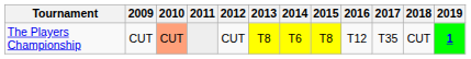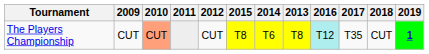 <table class="wikitable" style="font-size:95%;text-align:center;">
 <tr>
 <th>Tournament</th>
 <th>2009</th>
 <th>2010</th>
 <th>2011</th>
 <th>2012</th>
+<th>2015</th>
+<th>2014</th>
 <th>2013</th>
-<th>2014</th>
-<th>2015</th>
 <th>2016</th>
 <th>2017</th>
 <th>2018</th>
 <th>2019</th>
 </tr>
 <tr>
 <td align=left><a href='#'>The Players Championship</a></td>
 <td>CUT</td>
 <td style="background: lightsalmon;">CUT</td>
 <td style="background:#eeeeee;"></td>
 <td>CUT</td>
 <td style="background:yellow;">T8</td>
 <td style="background:yellow;">T6</td>
 <td style="background:yellow;">T8</td>
-<td>T12</td>
+<td style="background: paleturquoise;">T12</td>
 <td>T35</td>
 <td>CUT</td>
 <td style="background:lime;"><a href='#'><strong>1</strong></a></td>
 </tr>
 </table>
